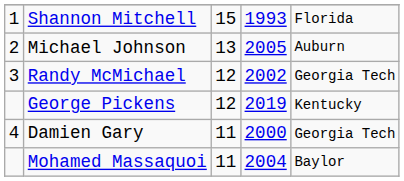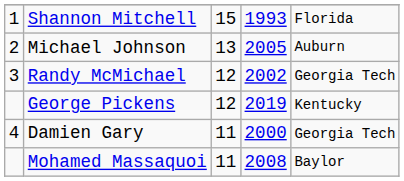 <table class="wikitable">
 <tr>
 </tr>
 <tr>
 <td>1</td>
 <td><a href='#'>Shannon Mitchell</a></td>
 <td>15</td>
 <td><a href='#'>1993</a></td>
 <td style="font-size:80%;">Florida</td>
 </tr>
 <tr>
 <td>2</td>
 <td>Michael Johnson</td>
 <td>13</td>
 <td><a href='#'>2005</a></td>
 <td style="font-size:80%;">Auburn</td>
 </tr>
 <tr>
 <td>3</td>
 <td><a href='#'>Randy McMichael</a></td>
 <td>12</td>
 <td><a href='#'>2002</a></td>
 <td style="font-size:80%;">Georgia Tech</td>
 </tr>
 <tr>
 <td></td>
 <td><a href='#'>George Pickens</a></td>
 <td>12</td>
 <td><a href='#'>2019</a></td>
 <td style="font-size:80%;">Kentucky</td>
 </tr>
 <tr>
 <td>4</td>
 <td>Damien Gary</td>
 <td>11</td>
 <td><a href='#'>2000</a></td>
 <td style="font-size:80%;">Georgia Tech</td>
 </tr>
 <tr>
 <td></td>
 <td><a href='#'>Mohamed Massaquoi</a></td>
 <td>11</td>
-<td><a href='#'>2004</a></td>
+<td><a href='#'>2008</a></td>
 <td style="font-size:80%;">Baylor</td>
 </tr>
 </table>
